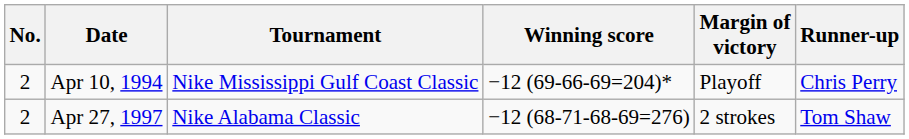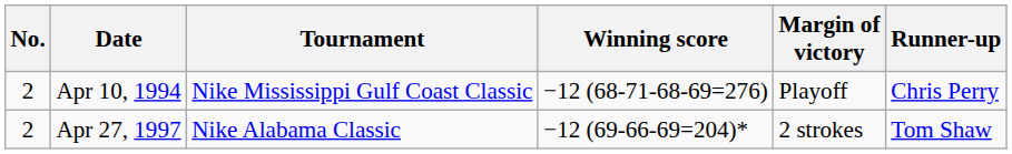 <table class="wikitable" style="font-size:95%;">
 <tr>
 <th>No.</th>
 <th>Date</th>
 <th>Tournament</th>
 <th>Winning score</th>
 <th>Margin of<br>victory</th>
 <th>Runner-up</th>
 </tr>
 <tr>
 <td align=center>2</td>
 <td align=right>Apr 10, <a href='#'>1994</a></td>
 <td><a href='#'>Nike Mississippi Gulf Coast Classic</a></td>
-<td>−12 (69-66-69=204)*</td>
+<td>−12 (68-71-68-69=276)</td>
 <td>Playoff</td>
 <td> <a href='#'>Chris Perry</a></td>
 </tr>
 <tr>
 <td align=center>2</td>
 <td align=right>Apr 27, <a href='#'>1997</a></td>
 <td><a href='#'>Nike Alabama Classic</a></td>
-<td>−12 (68-71-68-69=276)</td>
+<td>−12 (69-66-69=204)*</td>
 <td>2 strokes</td>
 <td> <a href='#'>Tom Shaw</a></td>
 </tr>
 </table>
